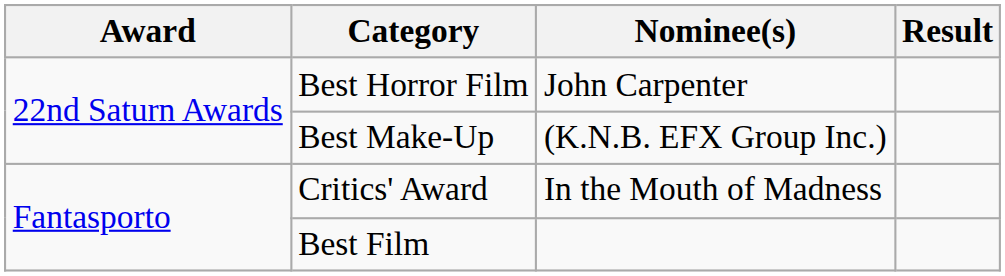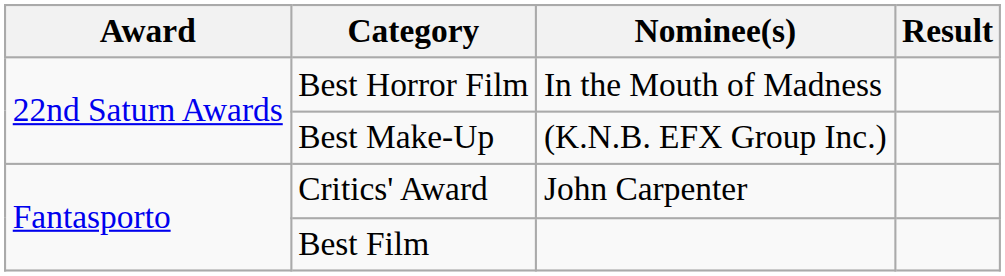 <table class="wikitable">
 <tr>
 <th>Award</th>
 <th>Category</th>
 <th>Nominee(s)</th>
 <th>Result</th>
 </tr>
 <tr>
 <td rowspan=2><a href='#'>22nd Saturn Awards</a></td>
 <td>Best Horror Film</td>
-<td>John Carpenter</td>
+<td>In the Mouth of Madness</td>
 <td></td>
 </tr>
 <tr>
 <td>Best Make-Up</td>
 <td>(K.N.B. EFX Group Inc.)</td>
 <td></td>
 </tr>
 <tr>
 <td rowspan=2><a href='#'>Fantasporto</a></td>
 <td>Critics' Award</td>
-<td>In the Mouth of Madness</td>
+<td>John Carpenter</td>
 <td></td>
 </tr>
 <tr>
 <td>Best Film</td>
 <td></td>
 <td></td>
 </tr>
 </table>
